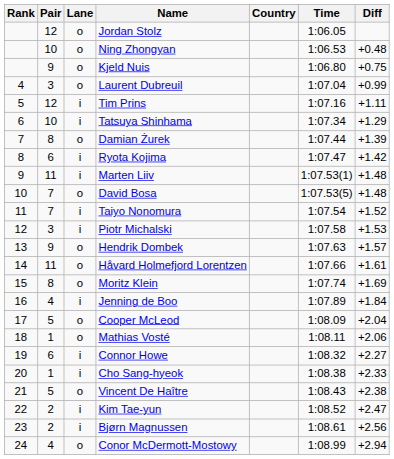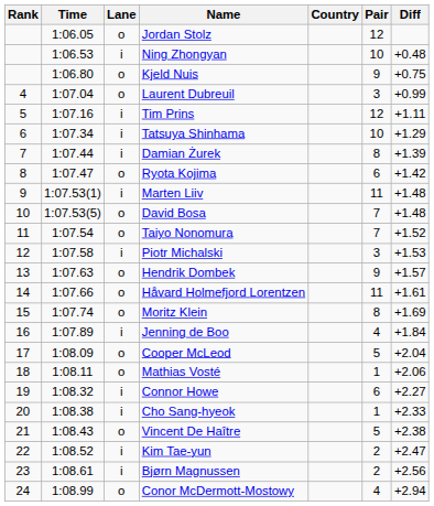 <table class="wikitable sortable" style="text-align:center">
 <tr>
 <th>Rank</th>
-<th>Pair</th>
+<th>Time</th>
 <th>Lane</th>
 <th>Name</th>
 <th>Country</th>
-<th>Time</th>
+<th>Pair</th>
 <th>Diff</th>
 </tr>
 <tr>
 <td></td>
-<td>12</td>
+<td>1:06.05</td>
 <td>o</td>
 <td align=left><a href='#'>Jordan Stolz</a></td>
 <td align=left></td>
-<td>1:06.05</td>
+<td>12</td>
 <td></td>
 </tr>
 <tr>
 <td></td>
-<td>10</td>
-<td>o</td>
+<td>1:06.53</td>
+<td>i</td>
 <td align=left><a href='#'>Ning Zhongyan</a></td>
 <td align=left></td>
-<td>1:06.53</td>
+<td>10</td>
 <td>+0.48</td>
 </tr>
 <tr>
 <td></td>
-<td>9</td>
+<td>1:06.80</td>
 <td>o</td>
 <td align=left><a href='#'>Kjeld Nuis</a></td>
 <td align=left></td>
-<td>1:06.80</td>
+<td>9</td>
 <td>+0.75</td>
 </tr>
 <tr>
 <td>4</td>
-<td>3</td>
+<td>1:07.04</td>
 <td>o</td>
 <td align=left><a href='#'>Laurent Dubreuil</a></td>
 <td align=left></td>
-<td>1:07.04</td>
+<td>3</td>
 <td>+0.99</td>
 </tr>
 <tr>
 <td>5</td>
-<td>12</td>
+<td>1:07.16</td>
 <td>i</td>
 <td align=left><a href='#'>Tim Prins</a></td>
 <td align=left></td>
-<td>1:07.16</td>
+<td>12</td>
 <td>+1.11</td>
 </tr>
 <tr>
 <td>6</td>
-<td>10</td>
+<td>1:07.34</td>
 <td>i</td>
 <td align=left><a href='#'>Tatsuya Shinhama</a></td>
 <td align=left></td>
-<td>1:07.34</td>
+<td>10</td>
 <td>+1.29</td>
 </tr>
 <tr>
 <td>7</td>
-<td>8</td>
-<td>o</td>
+<td>1:07.44</td>
+<td>i</td>
 <td align=left><a href='#'>Damian Żurek</a></td>
 <td align=left></td>
-<td>1:07.44</td>
+<td>8</td>
 <td>+1.39</td>
 </tr>
 <tr>
 <td>8</td>
-<td>6</td>
-<td>i</td>
+<td>1:07.47</td>
+<td>o</td>
 <td align=left><a href='#'>Ryota Kojima</a></td>
 <td align=left></td>
-<td>1:07.47</td>
+<td>6</td>
 <td>+1.42</td>
 </tr>
 <tr>
 <td>9</td>
-<td>11</td>
+<td>1:07.53(1)</td>
 <td>i</td>
 <td align=left><a href='#'>Marten Liiv</a></td>
 <td align=left></td>
-<td>1:07.53(1)</td>
+<td>11</td>
 <td>+1.48</td>
 </tr>
 <tr>
 <td>10</td>
-<td>7</td>
+<td>1:07.53(5)</td>
 <td>o</td>
 <td align=left><a href='#'>David Bosa</a></td>
 <td align=left></td>
-<td>1:07.53(5)</td>
+<td>7</td>
 <td>+1.48</td>
 </tr>
 <tr>
 <td>11</td>
-<td>7</td>
-<td>i</td>
+<td>1:07.54</td>
+<td>o</td>
 <td align=left><a href='#'>Taiyo Nonomura</a></td>
 <td align=left></td>
-<td>1:07.54</td>
+<td>7</td>
 <td>+1.52</td>
 </tr>
 <tr>
 <td>12</td>
-<td>3</td>
+<td>1:07.58</td>
 <td>i</td>
 <td align=left><a href='#'>Piotr Michalski</a></td>
 <td align=left></td>
-<td>1:07.58</td>
+<td>3</td>
 <td>+1.53</td>
 </tr>
 <tr>
 <td>13</td>
-<td>9</td>
+<td>1:07.63</td>
 <td>o</td>
 <td align=left><a href='#'>Hendrik Dombek</a></td>
 <td align=left></td>
-<td>1:07.63</td>
+<td>9</td>
 <td>+1.57</td>
 </tr>
 <tr>
 <td>14</td>
-<td>11</td>
+<td>1:07.66</td>
 <td>o</td>
 <td align=left><a href='#'>Håvard Holmefjord Lorentzen</a></td>
 <td align=left></td>
-<td>1:07.66</td>
+<td>11</td>
 <td>+1.61</td>
 </tr>
 <tr>
 <td>15</td>
-<td>8</td>
+<td>1:07.74</td>
 <td>o</td>
 <td align=left><a href='#'>Moritz Klein</a></td>
 <td align=left></td>
-<td>1:07.74</td>
+<td>8</td>
 <td>+1.69</td>
 </tr>
 <tr>
 <td>16</td>
-<td>4</td>
+<td>1:07.89</td>
 <td>i</td>
 <td align=left><a href='#'>Jenning de Boo</a></td>
 <td align=left></td>
-<td>1:07.89</td>
+<td>4</td>
 <td>+1.84</td>
 </tr>
 <tr>
 <td>17</td>
-<td>5</td>
+<td>1:08.09</td>
 <td>o</td>
 <td align=left><a href='#'>Cooper McLeod</a></td>
 <td align=left></td>
-<td>1:08.09</td>
+<td>5</td>
 <td>+2.04</td>
 </tr>
 <tr>
 <td>18</td>
-<td>1</td>
+<td>1:08.11</td>
 <td>o</td>
 <td align=left><a href='#'>Mathias Vosté</a></td>
 <td align=left></td>
-<td>1:08.11</td>
+<td>1</td>
 <td>+2.06</td>
 </tr>
 <tr>
 <td>19</td>
-<td>6</td>
+<td>1:08.32</td>
 <td>i</td>
 <td align=left><a href='#'>Connor Howe</a></td>
 <td align=left></td>
-<td>1:08.32</td>
+<td>6</td>
 <td>+2.27</td>
 </tr>
 <tr>
 <td>20</td>
-<td>1</td>
+<td>1:08.38</td>
 <td>i</td>
 <td align=left><a href='#'>Cho Sang-hyeok</a></td>
 <td align=left></td>
-<td>1:08.38</td>
+<td>1</td>
 <td>+2.33</td>
 </tr>
 <tr>
 <td>21</td>
-<td>5</td>
+<td>1:08.43</td>
 <td>o</td>
 <td align=left><a href='#'>Vincent De Haître</a></td>
 <td align=left></td>
-<td>1:08.43</td>
+<td>5</td>
 <td>+2.38</td>
 </tr>
 <tr>
 <td>22</td>
-<td>2</td>
+<td>1:08.52</td>
 <td>i</td>
 <td align=left><a href='#'>Kim Tae-yun</a></td>
 <td align=left></td>
-<td>1:08.52</td>
+<td>2</td>
 <td>+2.47</td>
 </tr>
 <tr>
 <td>23</td>
-<td>2</td>
+<td>1:08.61</td>
 <td>i</td>
 <td align=left><a href='#'>Bjørn Magnussen</a></td>
 <td align=left></td>
-<td>1:08.61</td>
+<td>2</td>
 <td>+2.56</td>
 </tr>
 <tr>
 <td>24</td>
-<td>4</td>
+<td>1:08.99</td>
 <td>o</td>
 <td align=left><a href='#'>Conor McDermott-Mostowy</a></td>
 <td align=left></td>
-<td>1:08.99</td>
+<td>4</td>
 <td>+2.94</td>
 </tr>
 </table>
